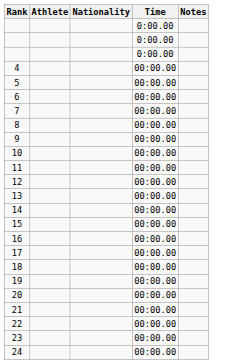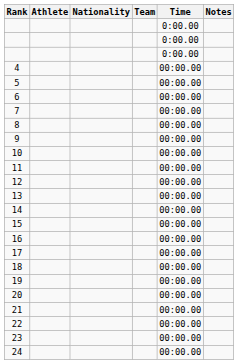 <table class="wikitable sortable plainrowheaders" style="text-align:center">
 <tr>
 <th scope="col">Rank</th>
 <th scope="col">Athlete</th>
 <th scope="col">Nationality</th>
+<th scope="col">Team</th>
 <th scope="col">Time</th>
 <th scope="col">Notes</th>
 </tr>
 <tr>
 <td></td>
 <td align=left></td>
 <td align=left></td>
+<td></td>
 <td>0:00.00</td>
 <td></td>
 </tr>
 <tr>
 <td></td>
 <td align=left></td>
 <td align=left></td>
+<td></td>
 <td>0:00.00</td>
 <td></td>
 </tr>
 <tr>
 <td></td>
 <td align=left></td>
 <td align=left></td>
+<td></td>
 <td>0:00.00</td>
 <td></td>
 </tr>
 <tr>
 <td>4</td>
 <td align=left></td>
 <td align=left></td>
+<td></td>
 <td>00:00.00</td>
 <td></td>
 </tr>
 <tr>
 <td>5</td>
 <td align=left></td>
 <td align=left></td>
+<td></td>
 <td>00:00.00</td>
 <td></td>
 </tr>
 <tr>
 <td>6</td>
 <td align=left></td>
 <td align=left></td>
+<td></td>
 <td>00:00.00</td>
 <td></td>
 </tr>
 <tr>
 <td>7</td>
 <td align=left></td>
 <td align=left></td>
+<td></td>
 <td>00:00.00</td>
 <td></td>
 </tr>
 <tr>
 <td>8</td>
 <td align=left></td>
 <td align=left></td>
+<td></td>
 <td>00:00.00</td>
 <td></td>
 </tr>
 <tr>
 <td>9</td>
 <td align=left></td>
 <td align=left></td>
+<td></td>
 <td>00:00.00</td>
 <td></td>
 </tr>
 <tr>
 <td>10</td>
 <td align=left></td>
 <td align=left></td>
+<td></td>
 <td>00:00.00</td>
 <td></td>
 </tr>
 <tr>
 <td>11</td>
 <td align=left></td>
 <td align=left></td>
+<td></td>
 <td>00:00.00</td>
 <td></td>
 </tr>
 <tr>
 <td>12</td>
 <td align=left></td>
 <td align=left></td>
+<td></td>
 <td>00:00.00</td>
 <td></td>
 </tr>
 <tr>
 <td>13</td>
 <td align=left></td>
 <td align=left></td>
+<td></td>
 <td>00:00.00</td>
 <td></td>
 </tr>
 <tr>
 <td>14</td>
 <td align=left></td>
 <td align=left></td>
+<td></td>
 <td>00:00.00</td>
 <td></td>
 </tr>
 <tr>
 <td>15</td>
 <td align=left></td>
 <td align=left></td>
+<td></td>
 <td>00:00.00</td>
 <td></td>
 </tr>
 <tr>
 <td>16</td>
 <td align=left></td>
 <td align=left></td>
+<td></td>
 <td>00:00.00</td>
 <td></td>
 </tr>
 <tr>
 <td>17</td>
 <td align=left></td>
 <td align=left></td>
+<td></td>
 <td>00:00.00</td>
 <td></td>
 </tr>
 <tr>
 <td>18</td>
 <td align=left></td>
 <td align=left></td>
+<td></td>
 <td>00:00.00</td>
 <td></td>
 </tr>
 <tr>
 <td>19</td>
 <td align=left></td>
 <td align=left></td>
+<td></td>
 <td>00:00.00</td>
 <td></td>
 </tr>
 <tr>
 <td>20</td>
 <td align=left></td>
 <td align=left></td>
+<td></td>
 <td>00:00.00</td>
 <td></td>
 </tr>
 <tr>
 <td>21</td>
 <td align=left></td>
 <td align=left></td>
+<td></td>
 <td>00:00.00</td>
 <td></td>
 </tr>
 <tr>
 <td>22</td>
 <td align=left></td>
 <td align=left></td>
+<td></td>
 <td>00:00.00</td>
 <td></td>
 </tr>
 <tr>
 <td>23</td>
 <td align=left></td>
 <td align=left></td>
+<td></td>
 <td>00:00.00</td>
 <td></td>
 </tr>
 <tr>
 <td>24</td>
 <td align=left></td>
 <td align=left></td>
+<td></td>
 <td>00:00.00</td>
 <td></td>
 </tr>
 </table>
